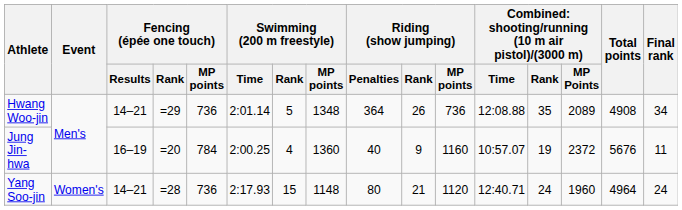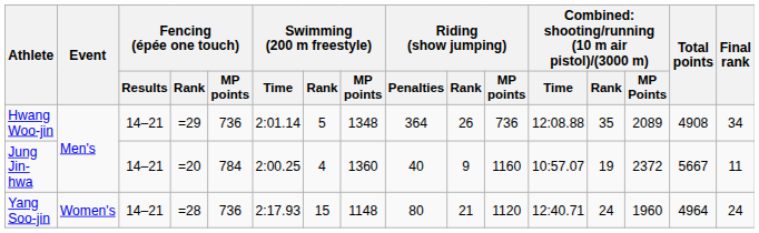 <table class="wikitable" style="font-size:90%">
 <tr>
 <th rowspan=2>Athlete</th>
 <th rowspan=2>Event</th>
 <th colspan=3>Fencing<br><span>(épée one touch)</span></th>
 <th colspan=3>Swimming<br><span>(200 m freestyle)</span></th>
 <th colspan=3>Riding<br><span>(show jumping)</span></th>
 <th colspan=3>Combined: shooting/running<br><span>(10 m air pistol)/(3000 m)</span></th>
 <th rowspan=2>Total points</th>
 <th rowspan=2>Final rank</th>
 </tr>
 <tr style="font-size:95%">
 <th>Results</th>
 <th>Rank</th>
 <th>MP points</th>
 <th>Time</th>
 <th>Rank</th>
 <th>MP points</th>
 <th>Penalties</th>
 <th>Rank</th>
 <th>MP points</th>
 <th>Time</th>
 <th>Rank</th>
 <th>MP Points</th>
 </tr>
 <tr align=center>
 <td align=left><a href='#'>Hwang Woo-jin</a></td>
 <td align=left rowspan=2><a href='#'>Men's</a></td>
 <td>14–21</td>
 <td>=29</td>
 <td>736</td>
 <td>2:01.14</td>
 <td>5</td>
 <td>1348</td>
 <td>364</td>
 <td>26</td>
 <td>736</td>
 <td>12:08.88</td>
 <td>35</td>
 <td>2089</td>
 <td>4908</td>
 <td>34</td>
 </tr>
 <tr align=center>
 <td align=left><a href='#'>Jung Jin-hwa</a></td>
-<td>16–19</td>
+<td>14–21</td>
 <td>=20</td>
 <td>784</td>
 <td>2:00.25</td>
 <td>4</td>
 <td>1360</td>
 <td>40</td>
 <td>9</td>
 <td>1160</td>
 <td>10:57.07</td>
 <td>19</td>
 <td>2372</td>
-<td>5676</td>
+<td>5667</td>
 <td>11</td>
 </tr>
 <tr align=center>
 <td align=left><a href='#'>Yang Soo-jin</a></td>
 <td align=left><a href='#'>Women's</a></td>
 <td>14–21</td>
 <td>=28</td>
 <td>736</td>
 <td>2:17.93</td>
 <td>15</td>
 <td>1148</td>
 <td>80</td>
 <td>21</td>
 <td>1120</td>
 <td>12:40.71</td>
 <td>24</td>
 <td>1960</td>
 <td>4964</td>
 <td>24</td>
 </tr>
 </table>
